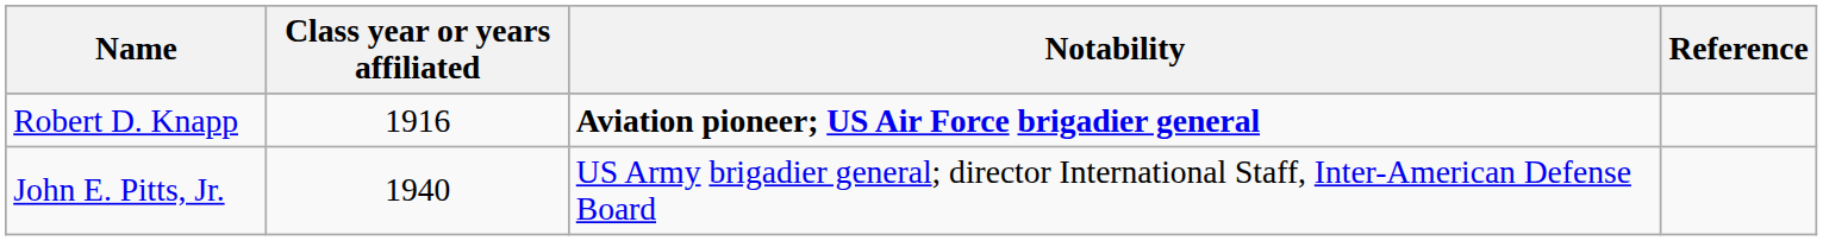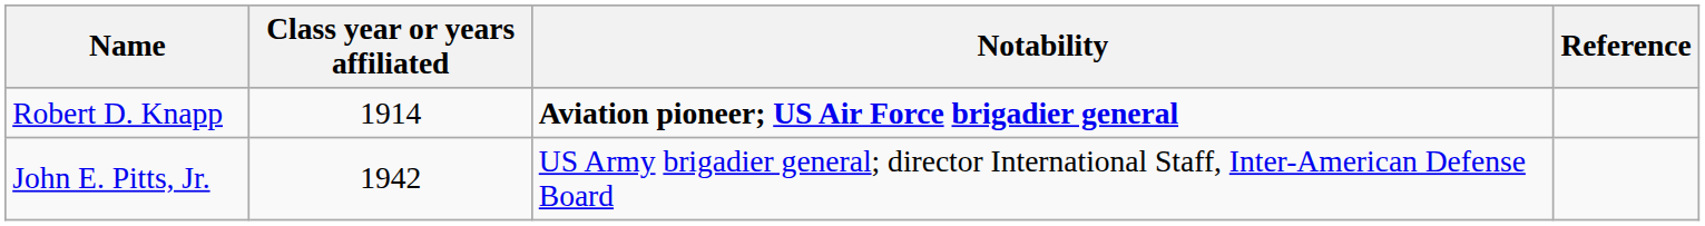 <table class="wikitable sortable" style="width:70%">
 <tr>
 <th width="120">Name</th>
 <th width="140" align=center>Class year or years affiliated</th>
 <th>Notability</th>
 <th width="10" class="unsortable">Reference</th>
 </tr>
 <tr>
 <td><a href='#'>Robert D. Knapp</a></td>
-<td align="center">1916</td>
+<td align="center">1914</td>
 <td><strong>Aviation pioneer; <a href='#'>US Air Force</a> <a href='#'>brigadier general</a></strong></td>
 <td align="center"></td>
 </tr>
 <tr>
 <td><a href='#'>John E. Pitts, Jr.</a></td>
-<td align="center">1940</td>
+<td align="center">1942</td>
 <td><a href='#'>US Army</a> <a href='#'>brigadier general</a>; director International Staff, <a href='#'>Inter-American Defense Board</a></td>
 <td align="center"></td>
 </tr>
 </table>
